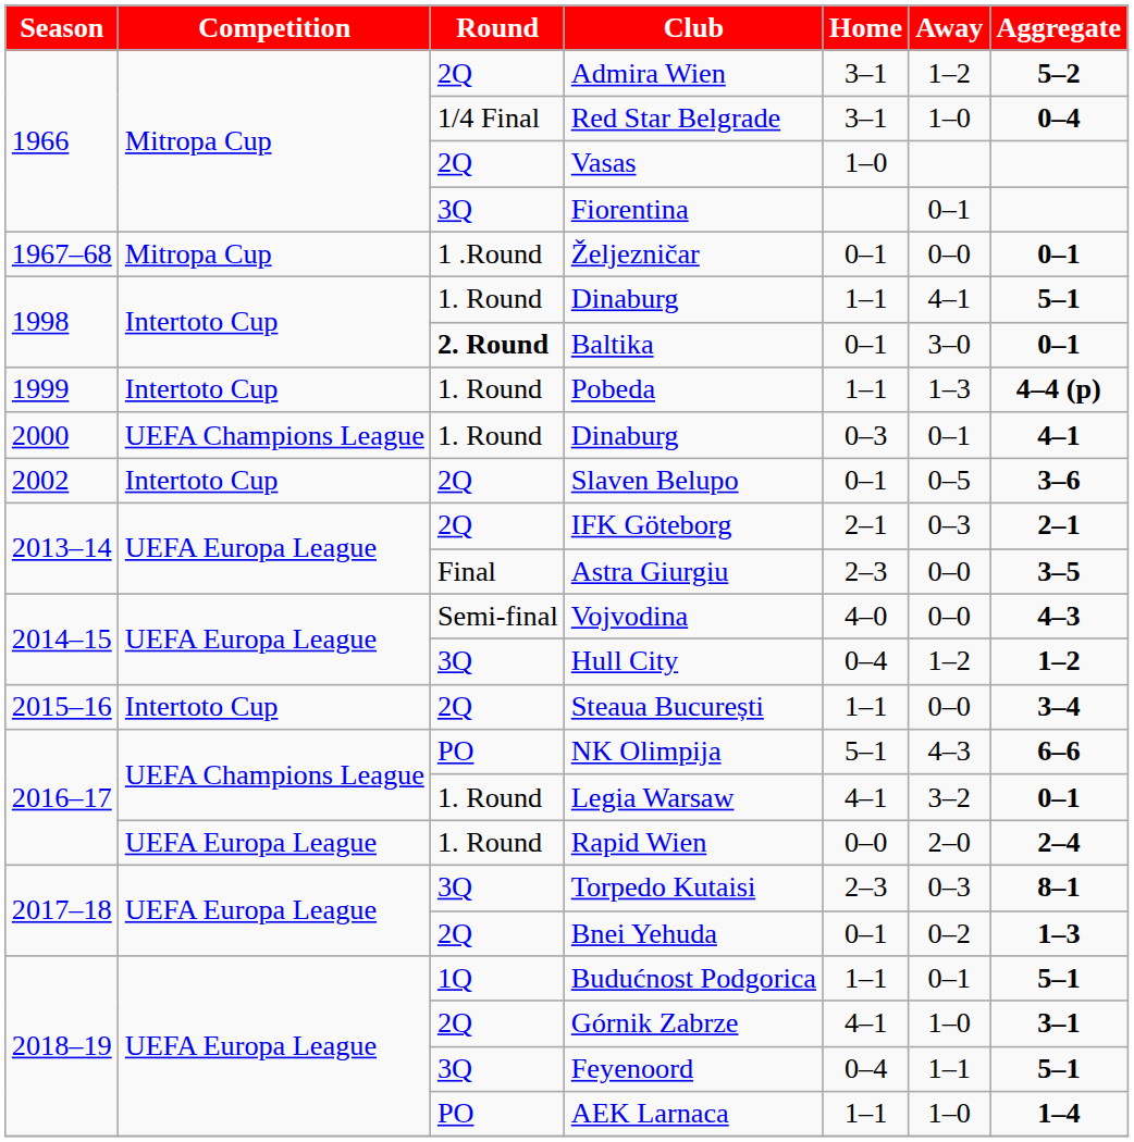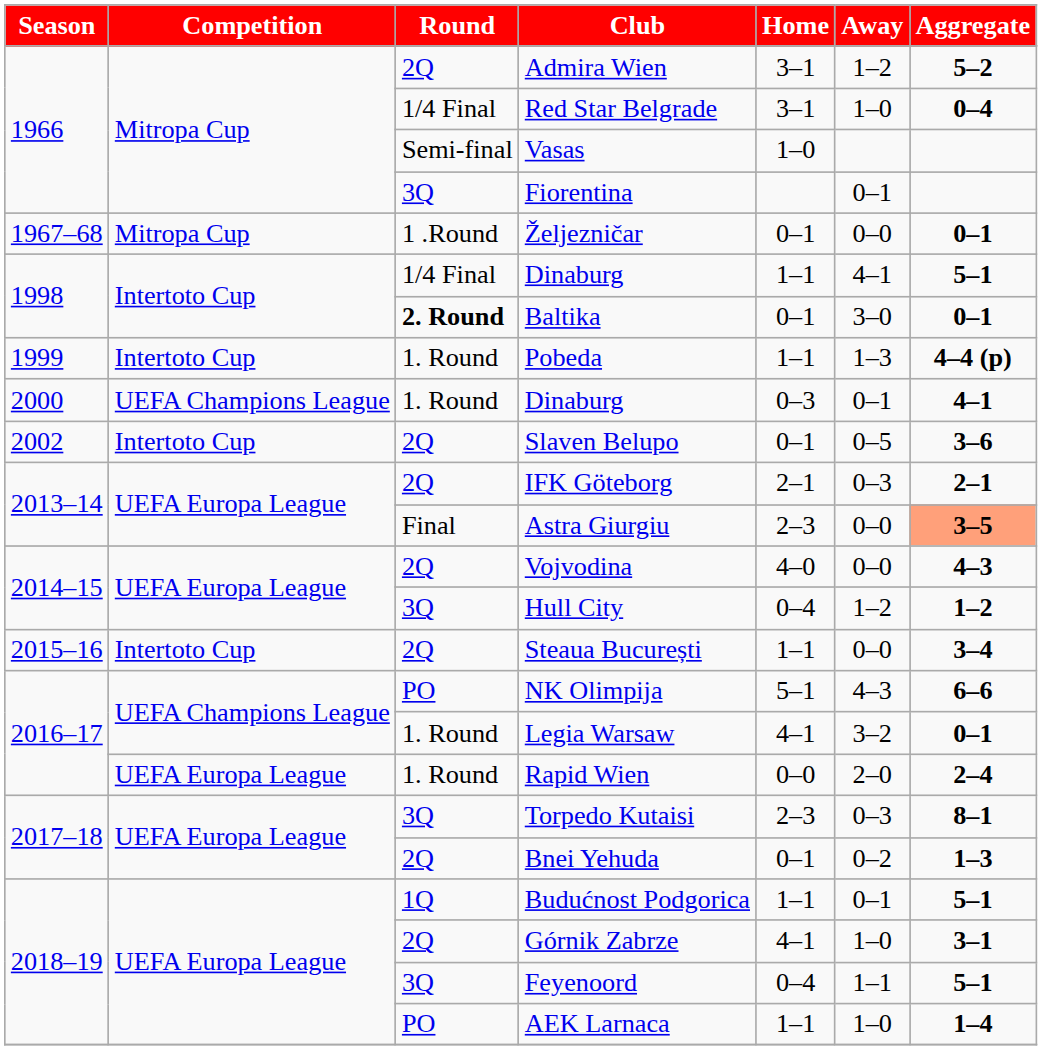 <table class="wikitable">
 <tr>
 <th style="color:white; background:red;">Season</th>
 <th style="color:white; background:red;">Competition</th>
 <th style="color:white; background:red;">Round</th>
 <th style="color:white; background:red;">Club</th>
 <th style="color:white; background:red;">Home</th>
 <th style="color:white; background:red;">Away</th>
 <th style="color:white; background:red;">Aggregate</th>
 </tr>
 <tr>
 <td rowspan="5"><a href='#'>1966</a></td>
 <td rowspan="5"><a href='#'>Mitropa Cup</a></td>
 </tr>
 <tr>
 <td><a href='#'>2Q</a></td>
 <td> <a href='#'>Admira Wien</a></td>
 <td style="text-align:center;">3–1</td>
 <td style="text-align:center;">1–2</td>
 <td style="text-align:center;"><strong>5–2</strong></td>
 </tr>
 <tr>
 <td>1/4 Final</td>
 <td> <a href='#'>Red Star Belgrade</a></td>
 <td style="text-align:center;">3–1</td>
 <td style="text-align:center;">1–0</td>
 <td style="text-align:center;"><strong>0–4</strong></td>
 </tr>
 <tr>
-<td><a href='#'>2Q</a></td>
+<td>Semi-final</td>
 <td> <a href='#'>Vasas</a></td>
 <td style="text-align:center;">1–0</td>
 <td></td>
 <td></td>
 </tr>
 <tr>
 <td><a href='#'>3Q</a></td>
 <td> <a href='#'>Fiorentina</a></td>
 <td></td>
 <td style="text-align:center;">0–1</td>
 <td></td>
 </tr>
 <tr>
 <td><a href='#'>1967–68</a></td>
 <td><a href='#'>Mitropa Cup</a></td>
 <td>1 .Round</td>
 <td> <a href='#'>Željezničar</a></td>
 <td style="text-align:center;">0–1</td>
 <td style="text-align:center;">0–0</td>
 <td style="text-align:center;"><strong>0–1</strong></td>
 </tr>
 <tr>
 <td rowspan="2"><a href='#'>1998</a></td>
 <td rowspan="2"><a href='#'>Intertoto Cup</a></td>
-<td>1. Round</td>
+<td>1/4 Final</td>
 <td> <a href='#'>Dinaburg</a></td>
 <td style="text-align:center;">1–1</td>
 <td style="text-align:center;">4–1</td>
 <td style="text-align:center;"><strong>5–1</strong></td>
 </tr>
 <tr>
 <td><strong>2. Round</strong></td>
 <td> <a href='#'>Baltika</a></td>
 <td style="text-align:center;">0–1</td>
 <td style="text-align:center;">3–0</td>
 <td style="text-align:center;"><strong>0–1</strong></td>
 </tr>
 <tr>
 <td><a href='#'>1999</a></td>
 <td><a href='#'>Intertoto Cup</a></td>
 <td>1. Round</td>
 <td> <a href='#'>Pobeda</a></td>
 <td style="text-align:center;">1–1</td>
 <td style="text-align:center;">1–3</td>
 <td style="text-align:center;"><strong>4–4 (p)</strong></td>
 </tr>
 <tr>
 <td><a href='#'>2000</a></td>
 <td><a href='#'>UEFA Champions League</a></td>
 <td>1. Round</td>
 <td> <a href='#'>Dinaburg</a></td>
 <td style="text-align:center;">0–3</td>
 <td style="text-align:center;">0–1</td>
 <td style="text-align:center;"><strong>4–1</strong></td>
 </tr>
 <tr>
 <td><a href='#'>2002</a></td>
 <td><a href='#'>Intertoto Cup</a></td>
 <td><a href='#'>2Q</a></td>
 <td> <a href='#'>Slaven Belupo</a></td>
 <td style="text-align:center;">0–1</td>
 <td style="text-align:center;">0–5</td>
 <td style="text-align:center;"><strong>3–6</strong></td>
 </tr>
 <tr>
 <td rowspan="2"><a href='#'>2013–14</a></td>
 <td rowspan="2"><a href='#'>UEFA Europa League</a></td>
 <td><a href='#'>2Q</a></td>
 <td> <a href='#'>IFK Göteborg</a></td>
 <td style="text-align:center;">2–1</td>
 <td style="text-align:center;">0–3</td>
 <td style="text-align:center;"><strong>2–1</strong></td>
 </tr>
 <tr>
 <td>Final</td>
 <td> <a href='#'>Astra Giurgiu</a></td>
 <td style="text-align:center;">2–3</td>
 <td style="text-align:center;">0–0</td>
-<td style="text-align:center;"><strong>3–5</strong></td>
+<td style="background: lightsalmon; text-align:center;"><strong>3–5</strong></td>
 </tr>
 <tr>
 <td rowspan="2"><a href='#'>2014–15</a></td>
 <td rowspan="2"><a href='#'>UEFA Europa League</a></td>
-<td>Semi-final</td>
+<td><a href='#'>2Q</a></td>
 <td> <a href='#'>Vojvodina</a></td>
 <td style="text-align:center;">4–0</td>
 <td style="text-align:center;">0–0</td>
 <td style="text-align:center;"><strong>4–3</strong></td>
 </tr>
 <tr>
 <td><a href='#'>3Q</a></td>
 <td> <a href='#'>Hull City</a></td>
 <td style="text-align:center;">0–4</td>
 <td style="text-align:center;">1–2</td>
 <td style="text-align:center;"><strong>1–2</strong></td>
 </tr>
 <tr>
 <td><a href='#'>2015–16</a></td>
 <td><a href='#'>Intertoto Cup</a></td>
 <td><a href='#'>2Q</a></td>
 <td> <a href='#'>Steaua București</a></td>
 <td style="text-align:center;">1–1</td>
 <td style="text-align:center;">0–0</td>
 <td style="text-align:center;"><strong>3–4</strong></td>
 </tr>
 <tr>
 <td rowspan="3"><a href='#'>2016–17</a></td>
 <td rowspan="2"><a href='#'>UEFA Champions League</a></td>
 <td><a href='#'>PO</a></td>
 <td> <a href='#'>NK Olimpija</a></td>
 <td style="text-align:center;">5–1</td>
 <td style="text-align:center;">4–3</td>
 <td style="text-align:center;"><strong>6–6</strong></td>
 </tr>
 <tr>
 <td>1. Round</td>
 <td> <a href='#'>Legia Warsaw</a></td>
 <td style="text-align:center;">4–1</td>
 <td style="text-align:center;">3–2</td>
 <td style="text-align:center;"><strong>0–1</strong></td>
 </tr>
 <tr>
 <td><a href='#'>UEFA Europa League</a></td>
 <td>1. Round</td>
 <td> <a href='#'>Rapid Wien</a></td>
 <td style="text-align:center;">0–0</td>
 <td style="text-align:center;">2–0</td>
 <td style="text-align:center;"><strong>2–4</strong></td>
 </tr>
 <tr>
 <td rowspan="2"><a href='#'>2017–18</a></td>
 <td rowspan="2"><a href='#'>UEFA Europa League</a></td>
 <td><a href='#'>3Q</a></td>
 <td> <a href='#'>Torpedo Kutaisi</a></td>
 <td style="text-align:center;">2–3</td>
 <td style="text-align:center;">0–3</td>
 <td style="text-align:center;"><strong>8–1</strong></td>
 </tr>
 <tr>
 <td><a href='#'>2Q</a></td>
 <td> <a href='#'>Bnei Yehuda</a></td>
 <td style="text-align:center;">0–1</td>
 <td style="text-align:center;">0–2</td>
 <td style="text-align:center;"><strong>1–3</strong></td>
 </tr>
 <tr>
 <td rowspan="4"><a href='#'>2018–19</a></td>
 <td rowspan="4"><a href='#'>UEFA Europa League</a></td>
 <td><a href='#'>1Q</a></td>
 <td> <a href='#'>Budućnost Podgorica</a></td>
 <td style="text-align:center;">1–1</td>
 <td style="text-align:center;">0–1</td>
 <td style="text-align:center;"><strong>5–1</strong></td>
 </tr>
 <tr>
 <td><a href='#'>2Q</a></td>
 <td> <a href='#'>Górnik Zabrze</a></td>
 <td style="text-align:center;">4–1</td>
 <td style="text-align:center;">1–0</td>
 <td style="text-align:center;"><strong>3–1</strong></td>
 </tr>
 <tr>
 <td><a href='#'>3Q</a></td>
 <td> <a href='#'>Feyenoord</a></td>
 <td style="text-align:center;">0–4</td>
 <td style="text-align:center;">1–1</td>
 <td style="text-align:center;"><strong>5–1</strong></td>
 </tr>
 <tr>
 <td><a href='#'>PO</a></td>
 <td> <a href='#'>AEK Larnaca</a></td>
 <td style="text-align:center;">1–1</td>
 <td style="text-align:center;">1–0</td>
 <td style="text-align:center;"><strong>1–4</strong></td>
 </tr>
 <tr>
 </tr>
 </table>
